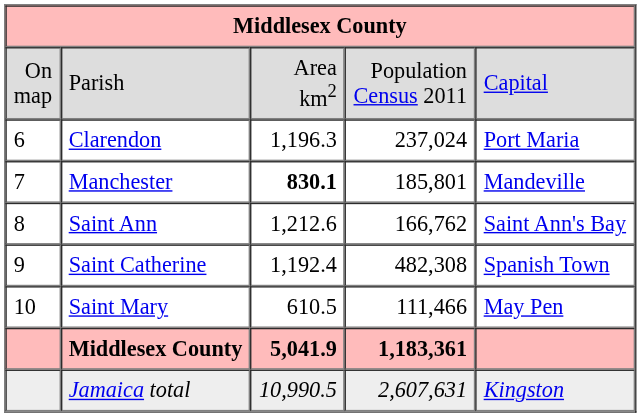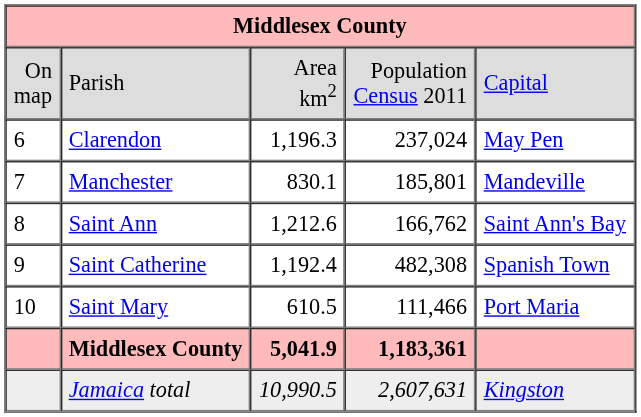 <table border="1" cellpadding="5" cellspacing="0">
 <tr>
 <td style="background: #FBB;" colspan="5" align="center"><strong>Middlesex County</strong></td>
 </tr>
 <tr>
 <td style="background: #DDD;" align="right">On<br> map</td>
 <td style="background: #DDD;">Parish</td>
 <td style="background: #DDD;" align="right">Area<br>km<sup>2</sup></td>
 <td style="background: #DDD;" align="right">Population<br><a href='#'>Census</a> 2011</td>
 <td style="background: #DDD;"><a href='#'>Capital</a></td>
 </tr>
 <tr>
 <td>6</td>
 <td><a href='#'>Clarendon</a></td>
 <td align="right">1,196.3</td>
 <td align="right">237,024</td>
-<td><a href='#'>Port Maria</a></td>
+<td><a href='#'>May Pen</a></td>
 </tr>
 <tr>
 <td>7</td>
 <td><a href='#'>Manchester</a></td>
-<td align="right"><strong>830.1</strong></td>
+<td align="right">830.1</td>
 <td align="right">185,801</td>
 <td><a href='#'>Mandeville</a></td>
 </tr>
 <tr>
 <td>8</td>
 <td><a href='#'>Saint Ann</a></td>
 <td align="right">1,212.6</td>
 <td align="right">166,762</td>
 <td><a href='#'>Saint Ann's Bay</a></td>
 </tr>
 <tr>
 <td>9</td>
 <td><a href='#'>Saint Catherine</a></td>
 <td align="right">1,192.4</td>
 <td align="right">482,308</td>
 <td><a href='#'>Spanish Town</a></td>
 </tr>
 <tr>
 <td>10</td>
 <td><a href='#'>Saint Mary</a></td>
 <td align="right">610.5</td>
 <td align="right">111,466</td>
-<td><a href='#'>May Pen</a></td>
+<td><a href='#'>Port Maria</a></td>
 </tr>
 <tr>
 </tr>
 <tr style="background: #FBB;">
 <td> </td>
 <td><strong>Middlesex County</strong></td>
 <td align="right"><strong>5,041.9</strong></td>
 <td align="right"><strong>1,183,361</strong></td>
 <td></td>
 </tr>
 <tr style="background: #EEE;">
 <td> </td>
 <td><em><a href='#'>Jamaica</a> total</em></td>
 <td align="right"><em>10,990.5</em></td>
 <td align="right"><em>2,607,631</em></td>
 <td><em><a href='#'>Kingston</a></em></td>
 </tr>
 </table>
